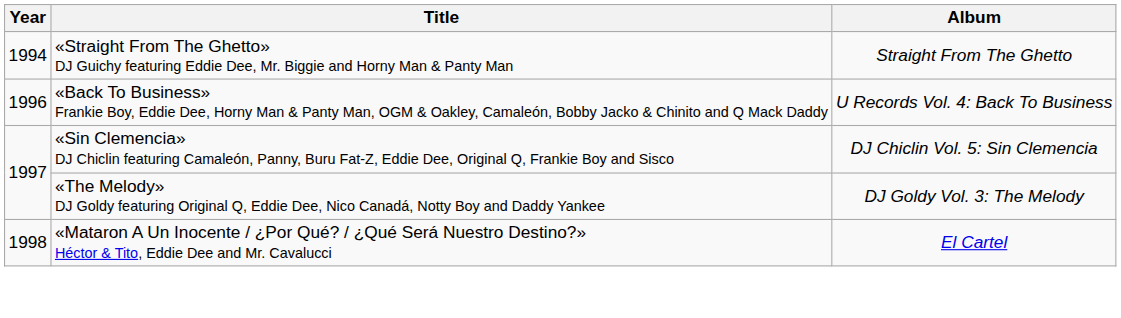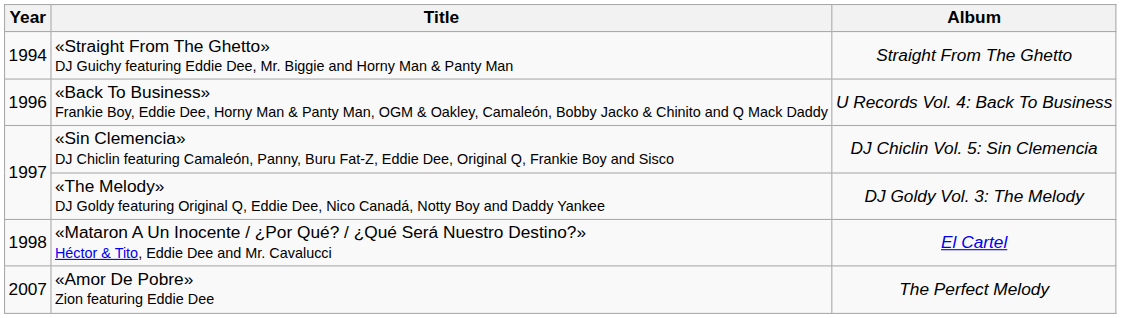 <table class="wikitable">
 <tr>
 <th align="center">Year</th>
 <th align="center">Title</th>
 <th align="center">Album</th>
 </tr>
 <tr>
 <td align="center">1994</td>
 <td>«Straight From The Ghetto»<br><small>DJ Guichy featuring Eddie Dee, Mr. Biggie and Horny Man & Panty Man</small></td>
 <td align="center"><em>Straight From The Ghetto</em></td>
 </tr>
 <tr>
 <td align="center">1996</td>
 <td>«Back To Business»<br><small>Frankie Boy, Eddie Dee, Horny Man & Panty Man, OGM & Oakley, Camaleón, Bobby Jacko & Chinito and Q Mack Daddy</small></td>
 <td align="center"><em>U Records Vol. 4: Back To Business</em></td>
 </tr>
 <tr>
 <td align="center" rowspan="2">1997</td>
 <td>«Sin Clemencia»<br><small>DJ Chiclin featuring Camaleón, Panny, Buru Fat-Z, Eddie Dee, Original Q, Frankie Boy and Sisco</small></td>
 <td align="center"><em>DJ Chiclin Vol. 5: Sin Clemencia</em></td>
 </tr>
 <tr>
 <td>«The Melody» <br><small>DJ Goldy featuring Original Q, Eddie Dee, Nico Canadá, Notty Boy and Daddy Yankee</small></td>
 <td align="center"><em>DJ Goldy Vol. 3: The Melody</em></td>
 </tr>
 <tr>
 <td align="center">1998</td>
 <td>«Mataron A Un Inocente / ¿Por Qué? / ¿Qué Será Nuestro Destino?»<br><small><a href='#'>Héctor & Tito</a>, Eddie Dee and Mr. Cavalucci</small></td>
 <td align="center"><em><a href='#'>El Cartel</a></em></td>
 </tr>
+<tr>
+<td align="center">2007</td>
+<td>«Amor De Pobre»<br><small>Zion featuring Eddie Dee</small></td>
+<td align="center"><em>The Perfect Melody</em></td>
+</tr>
 </table>
